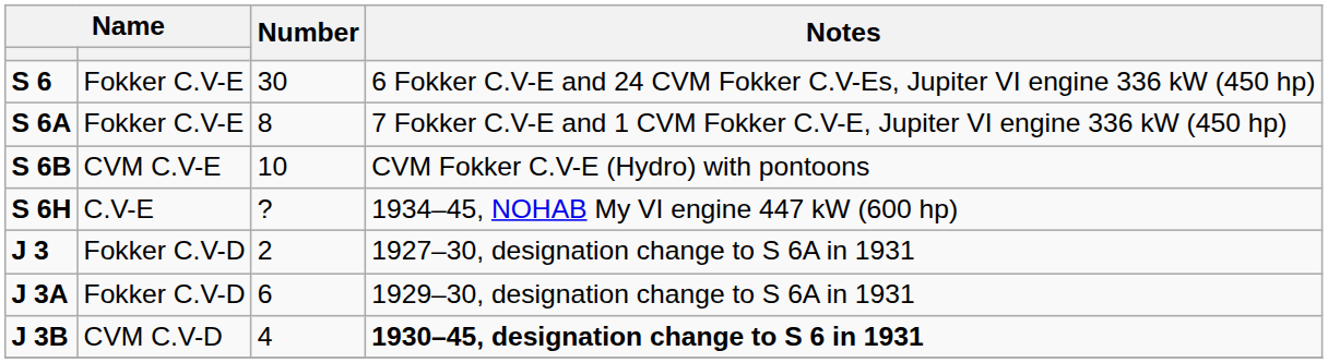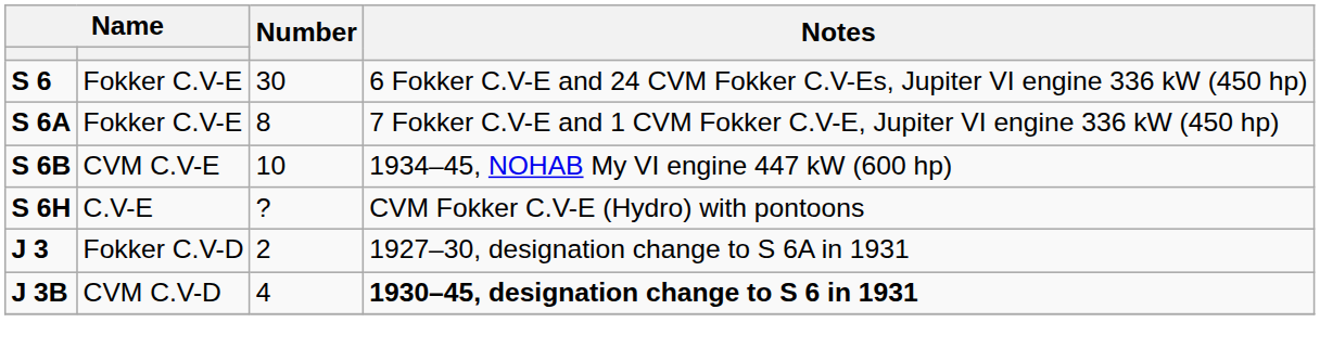 <table class="wikitable">
 <tr style="background:lightgray;">
 <th colspan="2">Name</th>
 <th rowspan="2">Number</th>
 <th rowspan="2">Notes</th>
 </tr>
 <tr style="background:lightgray;">
 <th></th>
 <th></th>
 </tr>
 <tr>
 <td><strong>S 6</strong></td>
 <td>Fokker C.V-E</td>
 <td>30</td>
 <td>6 Fokker C.V-E and 24 CVM Fokker C.V-Es, Jupiter VI engine 336 kW (450 hp)</td>
 </tr>
 <tr>
 <td><strong>S 6A</strong></td>
 <td>Fokker C.V-E</td>
 <td>8</td>
 <td>7 Fokker C.V-E and 1 CVM Fokker C.V-E, Jupiter VI engine 336 kW (450 hp)</td>
 </tr>
 <tr>
 <td><strong>S 6B</strong></td>
 <td>CVM C.V-E</td>
 <td>10</td>
-<td>CVM Fokker C.V-E (Hydro) with pontoons</td>
+<td>1934–45, <a href='#'>NOHAB</a> My VI engine 447 kW (600 hp)</td>
 </tr>
 <tr>
 <td><strong>S 6H</strong></td>
 <td>C.V-E</td>
 <td>?</td>
-<td>1934–45, <a href='#'>NOHAB</a> My VI engine 447 kW (600 hp)</td>
+<td>CVM Fokker C.V-E (Hydro) with pontoons</td>
 </tr>
 <tr>
 <td><strong>J 3</strong></td>
 <td>Fokker C.V-D</td>
 <td>2</td>
 <td>1927–30, designation change to S 6A in 1931</td>
-</tr>
-<tr>
-<td><strong>J 3A</strong></td>
-<td>Fokker C.V-D</td>
-<td>6</td>
-<td>1929–30, designation change to S 6A in 1931</td>
 </tr>
 <tr>
 <td><strong>J 3B</strong></td>
 <td>CVM C.V-D</td>
 <td>4</td>
 <td><strong>1930–45, designation change to S 6 in 1931</strong></td>
 </tr>
 <tr>
 </tr>
 </table>
